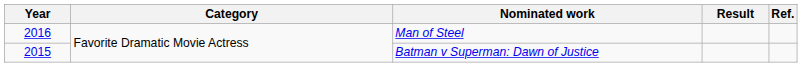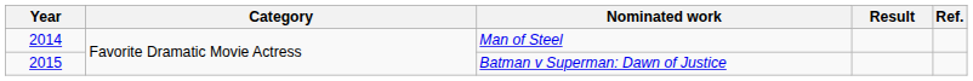 <table class=wikitable>
 <tr>
 <th scope="col" style="width:5em;">Year</th>
 <th scope="col" style="width:26em;">Category</th>
 <th scope="col" style="width:25em;">Nominated work</th>
 <th scope="col" style="width:5em;">Result</th>
 <th>Ref.</th>
 </tr>
 <tr>
-<td style="text-align:center;"><a href='#'>2016</a></td>
+<td style="text-align:center;"><a href='#'>2014</a></td>
 <td rowspan="2">Favorite Dramatic Movie Actress</td>
 <td><em><a href='#'>Man of Steel</a></em></td>
 <td></td>
 <td style="text-align:center;"></td>
 </tr>
 <tr>
 <td style="text-align:center;"><a href='#'>2015</a></td>
 <td><em><a href='#'>Batman v Superman: Dawn of Justice</a></em></td>
 <td></td>
 <td style="text-align:center;"></td>
 </tr>
 </table>
